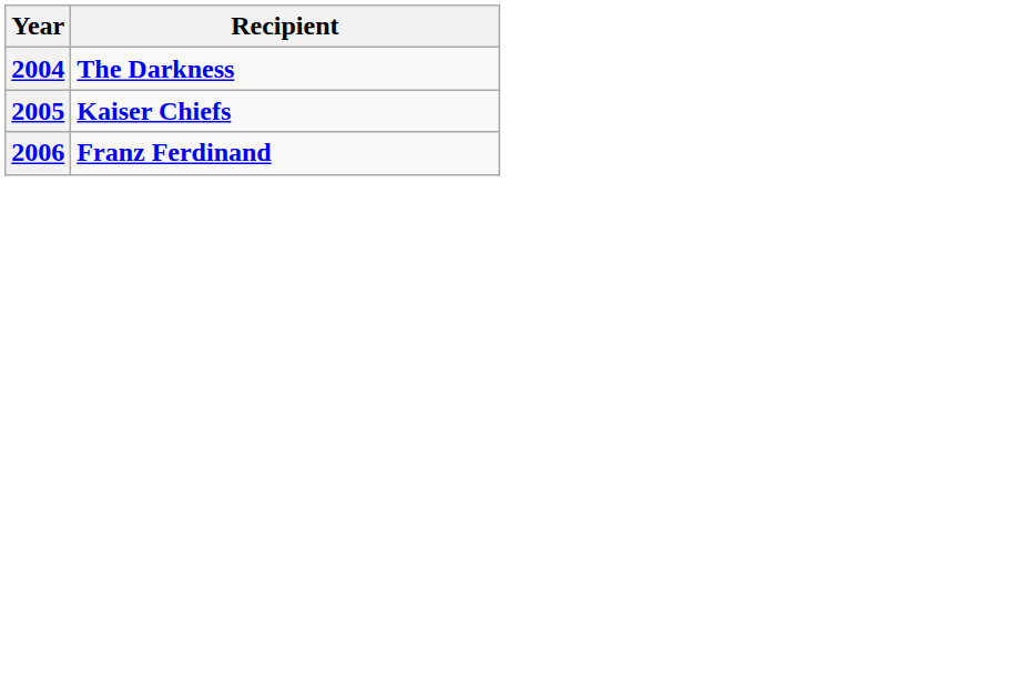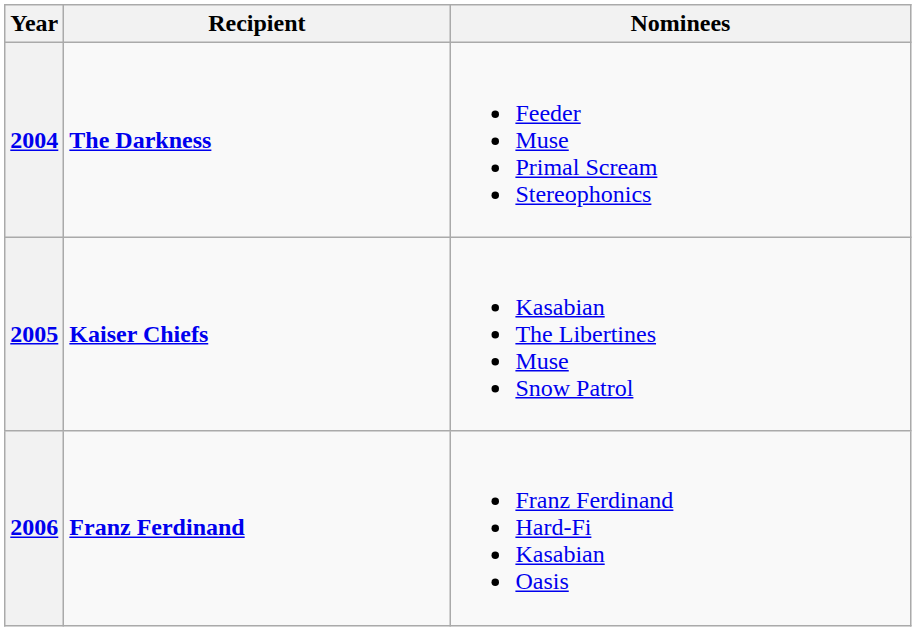 <table class="wikitable sortable">
 <tr>
 <th>Year</th>
 <th width=250px>Recipient</th>
+<th width=300px class=unsortable>Nominees</th>
 </tr>
 <tr>
 <th><a href='#'>2004</a></th>
 <td><strong><a href='#'>The Darkness</a></strong></td>
+<td><br><ul><li><a href='#'>Feeder</a></li><li><a href='#'>Muse</a></li><li><a href='#'>Primal Scream</a></li><li><a href='#'>Stereophonics</a></li></ul></td>
 </tr>
 <tr>
 <th><a href='#'>2005</a></th>
 <td><strong><a href='#'>Kaiser Chiefs</a></strong></td>
+<td><br><ul><li><a href='#'>Kasabian</a></li><li><a href='#'>The Libertines</a></li><li><a href='#'>Muse</a></li><li><a href='#'>Snow Patrol</a></li></ul></td>
 </tr>
 <tr>
 <th><a href='#'>2006</a></th>
 <td><strong><a href='#'>Franz Ferdinand</a></strong></td>
+<td><br><ul><li><a href='#'>Franz Ferdinand</a></li><li><a href='#'>Hard-Fi</a></li><li><a href='#'>Kasabian</a></li><li><a href='#'>Oasis</a></li></ul></td>
 </tr>
 </table>
